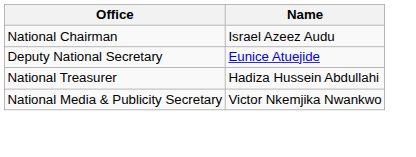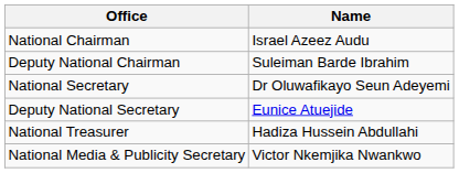 <table class="wikitable">
 <tr>
 <th>Office</th>
 <th>Name</th>
 </tr>
 <tr>
 <td>National Chairman</td>
 <td>Israel Azeez Audu</td>
+</tr>
+<tr>
+<td>Deputy National Chairman</td>
+<td>Suleiman Barde Ibrahim</td>
+</tr>
+<tr>
+<td>National Secretary</td>
+<td>Dr Oluwafikayo Seun Adeyemi</td>
 </tr>
 <tr>
 <td>Deputy National Secretary</td>
 <td><a href='#'>Eunice Atuejide</a></td>
 </tr>
 <tr>
 <td>National Treasurer</td>
 <td>Hadiza Hussein Abdullahi</td>
 </tr>
 <tr>
 <td>National Media & Publicity Secretary</td>
 <td>Victor Nkemjika Nwankwo</td>
 </tr>
 </table>
